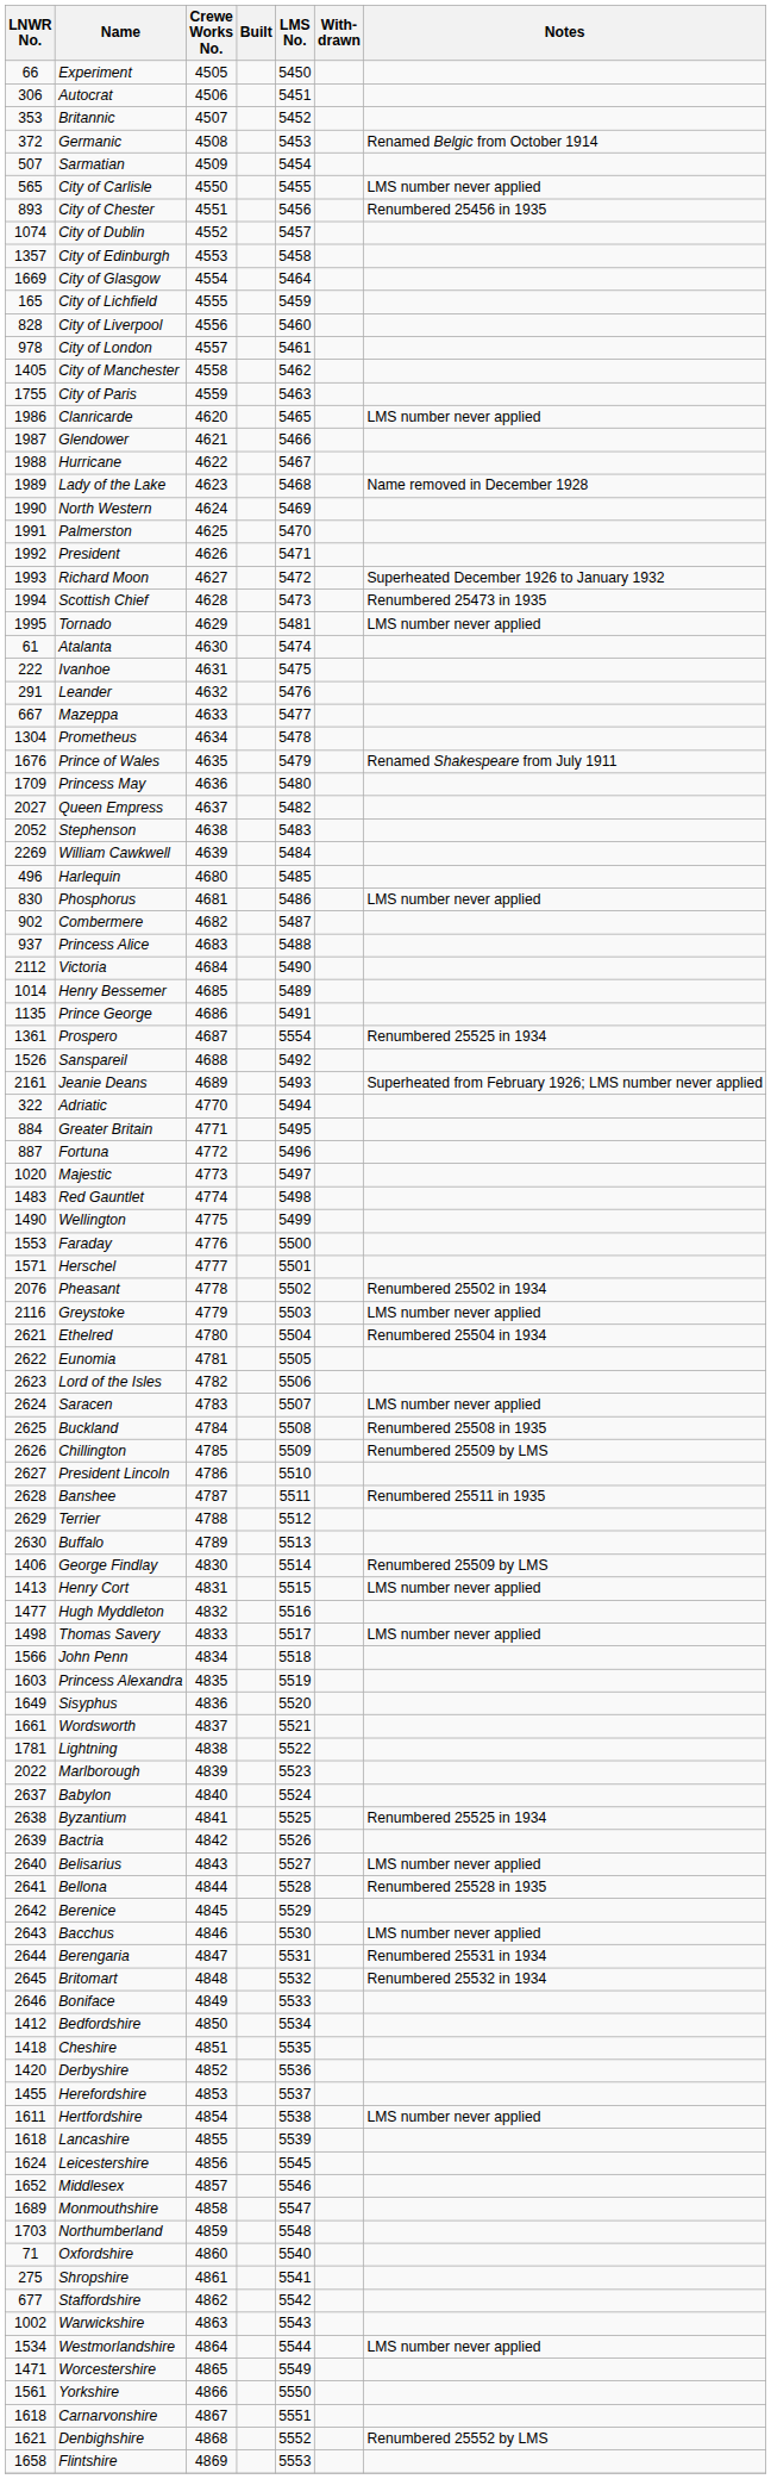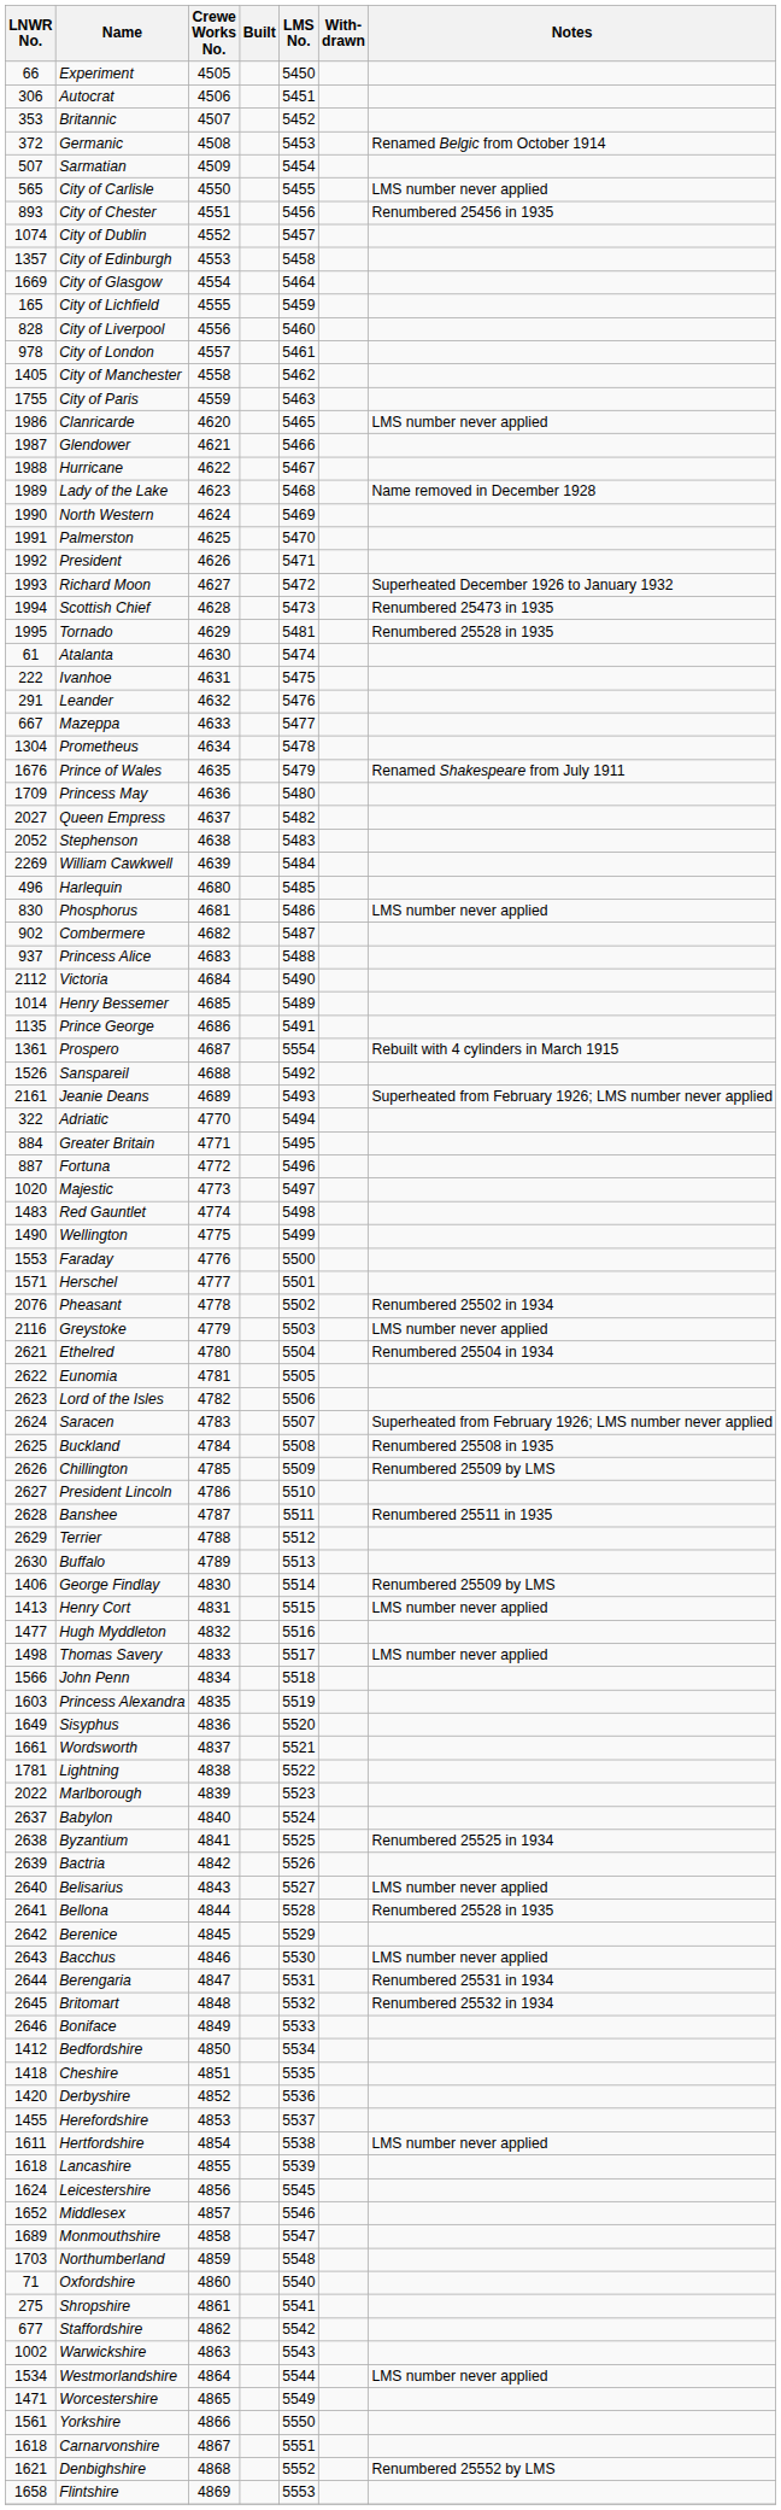 <table class="wikitable sortable collapsible collapsed">
 <tr>
 <th>LNWR<br>No.</th>
 <th>Name</th>
 <th>Crewe<br>Works<br>No.</th>
 <th>Built</th>
 <th>LMS<br>No.</th>
 <th>With-<br>drawn</th>
 <th>Notes</th>
 </tr>
 <tr>
 <td style="text-align:center;">66</td>
 <td><em>Experiment</em></td>
 <td style="text-align:center;">4505</td>
 <td></td>
 <td style="text-align:center;">5450</td>
 <td></td>
 <td></td>
 </tr>
 <tr>
 <td style="text-align:center;">306</td>
 <td><em>Autocrat</em></td>
 <td style="text-align:center;">4506</td>
 <td></td>
 <td style="text-align:center;">5451</td>
 <td></td>
 <td></td>
 </tr>
 <tr>
 <td style="text-align:center;">353</td>
 <td><em>Britannic</em></td>
 <td style="text-align:center;">4507</td>
 <td></td>
 <td style="text-align:center;">5452</td>
 <td></td>
 <td></td>
 </tr>
 <tr>
 <td style="text-align:center;">372</td>
 <td><em>Germanic</em></td>
 <td style="text-align:center;">4508</td>
 <td></td>
 <td style="text-align:center;">5453</td>
 <td></td>
 <td>Renamed <em>Belgic</em> from October 1914</td>
 </tr>
 <tr>
 <td style="text-align:center;">507</td>
 <td><em>Sarmatian</em></td>
 <td style="text-align:center;">4509</td>
 <td></td>
 <td style="text-align:center;">5454</td>
 <td></td>
 <td></td>
 </tr>
 <tr>
 <td style="text-align:center;">565</td>
 <td><em>City of Carlisle</em></td>
 <td style="text-align:center;">4550</td>
 <td></td>
 <td style="text-align:center;">5455</td>
 <td></td>
 <td>LMS number never applied</td>
 </tr>
 <tr>
 <td style="text-align:center;">893</td>
 <td><em>City of Chester</em></td>
 <td style="text-align:center;">4551</td>
 <td></td>
 <td style="text-align:center;">5456</td>
 <td></td>
 <td>Renumbered 25456 in 1935</td>
 </tr>
 <tr>
 <td style="text-align:center;">1074</td>
 <td><em>City of Dublin</em></td>
 <td style="text-align:center;">4552</td>
 <td></td>
 <td style="text-align:center;">5457</td>
 <td></td>
 <td></td>
 </tr>
 <tr>
 <td style="text-align:center;">1357</td>
 <td><em>City of Edinburgh</em></td>
 <td style="text-align:center;">4553</td>
 <td></td>
 <td style="text-align:center;">5458</td>
 <td></td>
 <td></td>
 </tr>
 <tr>
 <td style="text-align:center;">1669</td>
 <td><em>City of Glasgow</em></td>
 <td style="text-align:center;">4554</td>
 <td></td>
 <td style="text-align:center;">5464</td>
 <td></td>
 <td></td>
 </tr>
 <tr>
 <td style="text-align:center;">165</td>
 <td><em>City of Lichfield</em></td>
 <td style="text-align:center;">4555</td>
 <td></td>
 <td style="text-align:center;">5459</td>
 <td></td>
 <td></td>
 </tr>
 <tr>
 <td style="text-align:center;">828</td>
 <td><em>City of Liverpool</em></td>
 <td style="text-align:center;">4556</td>
 <td></td>
 <td style="text-align:center;">5460</td>
 <td></td>
 <td></td>
 </tr>
 <tr>
 <td style="text-align:center;">978</td>
 <td><em>City of London</em></td>
 <td style="text-align:center;">4557</td>
 <td></td>
 <td style="text-align:center;">5461</td>
 <td></td>
 <td></td>
 </tr>
 <tr>
 <td style="text-align:center;">1405</td>
 <td><em>City of Manchester</em></td>
 <td style="text-align:center;">4558</td>
 <td></td>
 <td style="text-align:center;">5462</td>
 <td></td>
 <td></td>
 </tr>
 <tr>
 <td style="text-align:center;">1755</td>
 <td><em>City of Paris</em></td>
 <td style="text-align:center;">4559</td>
 <td></td>
 <td style="text-align:center;">5463</td>
 <td></td>
 <td></td>
 </tr>
 <tr>
 <td style="text-align:center;">1986</td>
 <td><em>Clanricarde</em></td>
 <td style="text-align:center;">4620</td>
 <td></td>
 <td style="text-align:center;">5465</td>
 <td></td>
 <td>LMS number never applied</td>
 </tr>
 <tr>
 <td style="text-align:center;">1987</td>
 <td><em>Glendower</em></td>
 <td style="text-align:center;">4621</td>
 <td></td>
 <td style="text-align:center;">5466</td>
 <td></td>
 <td></td>
 </tr>
 <tr>
 <td style="text-align:center;">1988</td>
 <td><em>Hurricane</em></td>
 <td style="text-align:center;">4622</td>
 <td></td>
 <td style="text-align:center;">5467</td>
 <td></td>
 <td></td>
 </tr>
 <tr>
 <td style="text-align:center;">1989</td>
 <td><em>Lady of the Lake</em></td>
 <td style="text-align:center;">4623</td>
 <td></td>
 <td style="text-align:center;">5468</td>
 <td></td>
 <td>Name removed in December 1928</td>
 </tr>
 <tr>
 <td style="text-align:center;">1990</td>
 <td><em>North Western</em></td>
 <td style="text-align:center;">4624</td>
 <td></td>
 <td style="text-align:center;">5469</td>
 <td></td>
 <td></td>
 </tr>
 <tr>
 <td style="text-align:center;">1991</td>
 <td><em>Palmerston</em></td>
 <td style="text-align:center;">4625</td>
 <td></td>
 <td style="text-align:center;">5470</td>
 <td></td>
 <td></td>
 </tr>
 <tr>
 <td style="text-align:center;">1992</td>
 <td><em>President</em></td>
 <td style="text-align:center;">4626</td>
 <td></td>
 <td style="text-align:center;">5471</td>
 <td></td>
 <td></td>
 </tr>
 <tr>
 <td style="text-align:center;">1993</td>
 <td><em>Richard Moon</em></td>
 <td style="text-align:center;">4627</td>
 <td></td>
 <td style="text-align:center;">5472</td>
 <td></td>
 <td>Superheated December 1926 to January 1932</td>
 </tr>
 <tr>
 <td style="text-align:center;">1994</td>
 <td><em>Scottish Chief</em></td>
 <td style="text-align:center;">4628</td>
 <td></td>
 <td style="text-align:center;">5473</td>
 <td></td>
 <td>Renumbered 25473 in 1935</td>
 </tr>
 <tr>
 <td style="text-align:center;">1995</td>
 <td><em>Tornado</em></td>
 <td style="text-align:center;">4629</td>
 <td></td>
 <td style="text-align:center;">5481</td>
 <td></td>
-<td>LMS number never applied</td>
+<td>Renumbered 25528 in 1935</td>
 </tr>
 <tr>
 <td style="text-align:center;">61</td>
 <td><em>Atalanta</em></td>
 <td style="text-align:center;">4630</td>
 <td></td>
 <td style="text-align:center;">5474</td>
 <td></td>
 <td></td>
 </tr>
 <tr>
 <td style="text-align:center;">222</td>
 <td><em>Ivanhoe</em></td>
 <td style="text-align:center;">4631</td>
 <td></td>
 <td style="text-align:center;">5475</td>
 <td></td>
 <td></td>
 </tr>
 <tr>
 <td style="text-align:center;">291</td>
 <td><em>Leander</em></td>
 <td style="text-align:center;">4632</td>
 <td></td>
 <td style="text-align:center;">5476</td>
 <td></td>
 <td></td>
 </tr>
 <tr>
 <td style="text-align:center;">667</td>
 <td><em>Mazeppa</em></td>
 <td style="text-align:center;">4633</td>
 <td></td>
 <td style="text-align:center;">5477</td>
 <td></td>
 <td></td>
 </tr>
 <tr>
 <td style="text-align:center;">1304</td>
 <td><em>Prometheus</em></td>
 <td style="text-align:center;">4634</td>
 <td></td>
 <td style="text-align:center;">5478</td>
 <td></td>
 <td></td>
 </tr>
 <tr>
 <td style="text-align:center;">1676</td>
 <td><em>Prince of Wales</em></td>
 <td style="text-align:center;">4635</td>
 <td></td>
 <td style="text-align:center;">5479</td>
 <td></td>
 <td>Renamed <em>Shakespeare</em> from July 1911</td>
 </tr>
 <tr>
 <td style="text-align:center;">1709</td>
 <td><em>Princess May</em></td>
 <td style="text-align:center;">4636</td>
 <td></td>
 <td style="text-align:center;">5480</td>
 <td></td>
 <td></td>
 </tr>
 <tr>
 <td style="text-align:center;">2027</td>
 <td><em>Queen Empress</em></td>
 <td style="text-align:center;">4637</td>
 <td></td>
 <td style="text-align:center;">5482</td>
 <td></td>
 <td></td>
 </tr>
 <tr>
 <td style="text-align:center;">2052</td>
 <td><em>Stephenson</em></td>
 <td style="text-align:center;">4638</td>
 <td></td>
 <td style="text-align:center;">5483</td>
 <td></td>
 <td></td>
 </tr>
 <tr>
 <td style="text-align:center;">2269</td>
 <td><em>William Cawkwell</em></td>
 <td style="text-align:center;">4639</td>
 <td></td>
 <td style="text-align:center;">5484</td>
 <td></td>
 <td></td>
 </tr>
 <tr>
 <td style="text-align:center;">496</td>
 <td><em>Harlequin</em></td>
 <td style="text-align:center;">4680</td>
 <td></td>
 <td style="text-align:center;">5485</td>
 <td></td>
 <td></td>
 </tr>
 <tr>
 <td style="text-align:center;">830</td>
 <td><em>Phosphorus</em></td>
 <td style="text-align:center;">4681</td>
 <td></td>
 <td style="text-align:center;">5486</td>
 <td></td>
 <td>LMS number never applied</td>
 </tr>
 <tr>
 <td style="text-align:center;">902</td>
 <td><em>Combermere</em></td>
 <td style="text-align:center;">4682</td>
 <td></td>
 <td style="text-align:center;">5487</td>
 <td></td>
 <td></td>
 </tr>
 <tr>
 <td style="text-align:center;">937</td>
 <td><em>Princess Alice</em></td>
 <td style="text-align:center;">4683</td>
 <td></td>
 <td style="text-align:center;">5488</td>
 <td></td>
 <td></td>
 </tr>
 <tr>
 <td style="text-align:center;">2112</td>
 <td><em>Victoria</em></td>
 <td style="text-align:center;">4684</td>
 <td></td>
 <td style="text-align:center;">5490</td>
 <td></td>
 <td></td>
 </tr>
 <tr>
 <td style="text-align:center;">1014</td>
 <td><em>Henry Bessemer</em></td>
 <td style="text-align:center;">4685</td>
 <td></td>
 <td style="text-align:center;">5489</td>
 <td></td>
 <td></td>
 </tr>
 <tr>
 <td style="text-align:center;">1135</td>
 <td><em>Prince George</em></td>
 <td style="text-align:center;">4686</td>
 <td></td>
 <td style="text-align:center;">5491</td>
 <td></td>
 <td></td>
 </tr>
 <tr>
 <td style="text-align:center;">1361</td>
 <td><em>Prospero</em></td>
 <td style="text-align:center;">4687</td>
 <td></td>
 <td style="text-align:center;">5554</td>
 <td></td>
-<td>Renumbered 25525 in 1934</td>
+<td>Rebuilt with 4 cylinders in March 1915</td>
 </tr>
 <tr>
 <td style="text-align:center;">1526</td>
 <td><em>Sanspareil</em></td>
 <td style="text-align:center;">4688</td>
 <td></td>
 <td style="text-align:center;">5492</td>
 <td></td>
 <td></td>
 </tr>
 <tr>
 <td style="text-align:center;">2161</td>
 <td><em>Jeanie Deans</em></td>
 <td style="text-align:center;">4689</td>
 <td></td>
 <td style="text-align:center;">5493</td>
 <td></td>
 <td>Superheated from February 1926; LMS number never applied</td>
 </tr>
 <tr>
 <td style="text-align:center;">322</td>
 <td><em>Adriatic</em></td>
 <td style="text-align:center;">4770</td>
 <td></td>
 <td style="text-align:center;">5494</td>
 <td></td>
 <td></td>
 </tr>
 <tr>
 <td style="text-align:center;">884</td>
 <td><em>Greater Britain</em></td>
 <td style="text-align:center;">4771</td>
 <td></td>
 <td style="text-align:center;">5495</td>
 <td></td>
 <td></td>
 </tr>
 <tr>
 <td style="text-align:center;">887</td>
 <td><em>Fortuna</em></td>
 <td style="text-align:center;">4772</td>
 <td></td>
 <td style="text-align:center;">5496</td>
 <td></td>
 <td></td>
 </tr>
 <tr>
 <td style="text-align:center;">1020</td>
 <td><em>Majestic</em></td>
 <td style="text-align:center;">4773</td>
 <td></td>
 <td style="text-align:center;">5497</td>
 <td></td>
 <td></td>
 </tr>
 <tr>
 <td style="text-align:center;">1483</td>
 <td><em>Red Gauntlet</em></td>
 <td style="text-align:center;">4774</td>
 <td></td>
 <td style="text-align:center;">5498</td>
 <td></td>
 <td></td>
 </tr>
 <tr>
 <td style="text-align:center;">1490</td>
 <td><em>Wellington</em></td>
 <td style="text-align:center;">4775</td>
 <td></td>
 <td style="text-align:center;">5499</td>
 <td></td>
 <td></td>
 </tr>
 <tr>
 <td style="text-align:center;">1553</td>
 <td><em>Faraday</em></td>
 <td style="text-align:center;">4776</td>
 <td></td>
 <td style="text-align:center;">5500</td>
 <td></td>
 <td></td>
 </tr>
 <tr>
 <td style="text-align:center;">1571</td>
 <td><em>Herschel</em></td>
 <td style="text-align:center;">4777</td>
 <td></td>
 <td style="text-align:center;">5501</td>
 <td></td>
 <td></td>
 </tr>
 <tr>
 <td style="text-align:center;">2076</td>
 <td><em>Pheasant</em></td>
 <td style="text-align:center;">4778</td>
 <td></td>
 <td style="text-align:center;">5502</td>
 <td></td>
 <td>Renumbered 25502 in 1934</td>
 </tr>
 <tr>
 <td style="text-align:center;">2116</td>
 <td><em>Greystoke</em></td>
 <td style="text-align:center;">4779</td>
 <td></td>
 <td style="text-align:center;">5503</td>
 <td></td>
 <td>LMS number never applied</td>
 </tr>
 <tr>
 <td style="text-align:center;">2621</td>
 <td><em>Ethelred</em></td>
 <td style="text-align:center;">4780</td>
 <td></td>
 <td style="text-align:center;">5504</td>
 <td></td>
 <td>Renumbered 25504 in 1934</td>
 </tr>
 <tr>
 <td style="text-align:center;">2622</td>
 <td><em>Eunomia</em></td>
 <td style="text-align:center;">4781</td>
 <td></td>
 <td style="text-align:center;">5505</td>
 <td></td>
 <td></td>
 </tr>
 <tr>
 <td style="text-align:center;">2623</td>
 <td><em>Lord of the Isles</em></td>
 <td style="text-align:center;">4782</td>
 <td></td>
 <td style="text-align:center;">5506</td>
 <td></td>
 <td></td>
 </tr>
 <tr>
 <td style="text-align:center;">2624</td>
 <td><em>Saracen</em></td>
 <td style="text-align:center;">4783</td>
 <td></td>
 <td style="text-align:center;">5507</td>
 <td></td>
-<td>LMS number never applied</td>
+<td>Superheated from February 1926; LMS number never applied</td>
 </tr>
 <tr>
 <td style="text-align:center;">2625</td>
 <td><em>Buckland</em></td>
 <td style="text-align:center;">4784</td>
 <td></td>
 <td style="text-align:center;">5508</td>
 <td></td>
 <td>Renumbered 25508 in 1935</td>
 </tr>
 <tr>
 <td style="text-align:center;">2626</td>
 <td><em>Chillington</em></td>
 <td style="text-align:center;">4785</td>
 <td></td>
 <td style="text-align:center;">5509</td>
 <td></td>
 <td>Renumbered 25509 by LMS</td>
 </tr>
 <tr>
 <td style="text-align:center;">2627</td>
 <td><em>President Lincoln</em></td>
 <td style="text-align:center;">4786</td>
 <td></td>
 <td style="text-align:center;">5510</td>
 <td></td>
 <td></td>
 </tr>
 <tr>
 <td style="text-align:center;">2628</td>
 <td><em>Banshee</em></td>
 <td style="text-align:center;">4787</td>
 <td></td>
 <td style="text-align:center;">5511</td>
 <td></td>
 <td>Renumbered 25511 in 1935</td>
 </tr>
 <tr>
 <td style="text-align:center;">2629</td>
 <td><em>Terrier</em></td>
 <td style="text-align:center;">4788</td>
 <td></td>
 <td style="text-align:center;">5512</td>
 <td></td>
 <td></td>
 </tr>
 <tr>
 <td style="text-align:center;">2630</td>
 <td><em>Buffalo</em></td>
 <td style="text-align:center;">4789</td>
 <td></td>
 <td style="text-align:center;">5513</td>
 <td></td>
 <td></td>
 </tr>
 <tr>
 <td style="text-align:center;">1406</td>
 <td><em>George Findlay</em></td>
 <td style="text-align:center;">4830</td>
 <td></td>
 <td style="text-align:center;">5514</td>
 <td></td>
 <td>Renumbered 25509 by LMS</td>
 </tr>
 <tr>
 <td style="text-align:center;">1413</td>
 <td><em>Henry Cort</em></td>
 <td style="text-align:center;">4831</td>
 <td></td>
 <td style="text-align:center;">5515</td>
 <td></td>
 <td>LMS number never applied</td>
 </tr>
 <tr>
 <td style="text-align:center;">1477</td>
 <td><em>Hugh Myddleton</em></td>
 <td style="text-align:center;">4832</td>
 <td></td>
 <td style="text-align:center;">5516</td>
 <td></td>
 <td></td>
 </tr>
 <tr>
 <td style="text-align:center;">1498</td>
 <td><em>Thomas Savery</em></td>
 <td style="text-align:center;">4833</td>
 <td></td>
 <td style="text-align:center;">5517</td>
 <td></td>
 <td>LMS number never applied</td>
 </tr>
 <tr>
 <td style="text-align:center;">1566</td>
 <td><em>John Penn</em></td>
 <td style="text-align:center;">4834</td>
 <td></td>
 <td style="text-align:center;">5518</td>
 <td></td>
 <td></td>
 </tr>
 <tr>
 <td style="text-align:center;">1603</td>
 <td><em>Princess Alexandra</em></td>
 <td style="text-align:center;">4835</td>
 <td></td>
 <td style="text-align:center;">5519</td>
 <td></td>
 <td></td>
 </tr>
 <tr>
 <td style="text-align:center;">1649</td>
 <td><em>Sisyphus</em></td>
 <td style="text-align:center;">4836</td>
 <td></td>
 <td style="text-align:center;">5520</td>
 <td></td>
 <td></td>
 </tr>
 <tr>
 <td style="text-align:center;">1661</td>
 <td><em>Wordsworth</em></td>
 <td style="text-align:center;">4837</td>
 <td></td>
 <td style="text-align:center;">5521</td>
 <td></td>
 <td></td>
 </tr>
 <tr>
 <td style="text-align:center;">1781</td>
 <td><em>Lightning</em></td>
 <td style="text-align:center;">4838</td>
 <td></td>
 <td style="text-align:center;">5522</td>
 <td></td>
 <td></td>
 </tr>
 <tr>
 <td style="text-align:center;">2022</td>
 <td><em>Marlborough</em></td>
 <td style="text-align:center;">4839</td>
 <td></td>
 <td style="text-align:center;">5523</td>
 <td></td>
 <td></td>
 </tr>
 <tr>
 <td style="text-align:center;">2637</td>
 <td><em>Babylon</em></td>
 <td style="text-align:center;">4840</td>
 <td></td>
 <td style="text-align:center;">5524</td>
 <td></td>
 <td></td>
 </tr>
 <tr>
 <td style="text-align:center;">2638</td>
 <td><em>Byzantium</em></td>
 <td style="text-align:center;">4841</td>
 <td></td>
 <td style="text-align:center;">5525</td>
 <td></td>
 <td>Renumbered 25525 in 1934</td>
 </tr>
 <tr>
 <td style="text-align:center;">2639</td>
 <td><em>Bactria</em></td>
 <td style="text-align:center;">4842</td>
 <td></td>
 <td style="text-align:center;">5526</td>
 <td></td>
 <td></td>
 </tr>
 <tr>
 <td style="text-align:center;">2640</td>
 <td><em>Belisarius</em></td>
 <td style="text-align:center;">4843</td>
 <td></td>
 <td style="text-align:center;">5527</td>
 <td></td>
 <td>LMS number never applied</td>
 </tr>
 <tr>
 <td style="text-align:center;">2641</td>
 <td><em>Bellona</em></td>
 <td style="text-align:center;">4844</td>
 <td></td>
 <td style="text-align:center;">5528</td>
 <td></td>
 <td>Renumbered 25528 in 1935</td>
 </tr>
 <tr>
 <td style="text-align:center;">2642</td>
 <td><em>Berenice</em></td>
 <td style="text-align:center;">4845</td>
 <td></td>
 <td style="text-align:center;">5529</td>
 <td></td>
 <td></td>
 </tr>
 <tr>
 <td style="text-align:center;">2643</td>
 <td><em>Bacchus</em></td>
 <td style="text-align:center;">4846</td>
 <td></td>
 <td style="text-align:center;">5530</td>
 <td></td>
 <td>LMS number never applied</td>
 </tr>
 <tr>
 <td style="text-align:center;">2644</td>
 <td><em>Berengaria</em></td>
 <td style="text-align:center;">4847</td>
 <td></td>
 <td style="text-align:center;">5531</td>
 <td></td>
 <td>Renumbered 25531 in 1934</td>
 </tr>
 <tr>
 <td style="text-align:center;">2645</td>
 <td><em>Britomart</em></td>
 <td style="text-align:center;">4848</td>
 <td></td>
 <td style="text-align:center;">5532</td>
 <td></td>
 <td>Renumbered 25532 in 1934</td>
 </tr>
 <tr>
 <td style="text-align:center;">2646</td>
 <td><em>Boniface</em></td>
 <td style="text-align:center;">4849</td>
 <td></td>
 <td style="text-align:center;">5533</td>
 <td></td>
 <td></td>
 </tr>
 <tr>
 <td style="text-align:center;">1412</td>
 <td><em>Bedfordshire</em></td>
 <td style="text-align:center;">4850</td>
 <td></td>
 <td style="text-align:center;">5534</td>
 <td></td>
 <td></td>
 </tr>
 <tr>
 <td style="text-align:center;">1418</td>
 <td><em>Cheshire</em></td>
 <td style="text-align:center;">4851</td>
 <td></td>
 <td style="text-align:center;">5535</td>
 <td></td>
 <td></td>
 </tr>
 <tr>
 <td style="text-align:center;">1420</td>
 <td><em>Derbyshire</em></td>
 <td style="text-align:center;">4852</td>
 <td></td>
 <td style="text-align:center;">5536</td>
 <td></td>
 <td></td>
 </tr>
 <tr>
 <td style="text-align:center;">1455</td>
 <td><em>Herefordshire</em></td>
 <td style="text-align:center;">4853</td>
 <td></td>
 <td style="text-align:center;">5537</td>
 <td></td>
 <td></td>
 </tr>
 <tr>
 <td style="text-align:center;">1611</td>
 <td><em>Hertfordshire</em></td>
 <td style="text-align:center;">4854</td>
 <td></td>
 <td style="text-align:center;">5538</td>
 <td></td>
 <td>LMS number never applied</td>
 </tr>
 <tr>
 <td style="text-align:center;">1618</td>
 <td><em>Lancashire</em></td>
 <td style="text-align:center;">4855</td>
 <td></td>
 <td style="text-align:center;">5539</td>
 <td></td>
 <td></td>
 </tr>
 <tr>
 <td style="text-align:center;">1624</td>
 <td><em>Leicestershire</em></td>
 <td style="text-align:center;">4856</td>
 <td></td>
 <td style="text-align:center;">5545</td>
 <td></td>
 <td></td>
 </tr>
 <tr>
 <td style="text-align:center;">1652</td>
 <td><em>Middlesex</em></td>
 <td style="text-align:center;">4857</td>
 <td></td>
 <td style="text-align:center;">5546</td>
 <td></td>
 <td></td>
 </tr>
 <tr>
 <td style="text-align:center;">1689</td>
 <td><em>Monmouthshire</em></td>
 <td style="text-align:center;">4858</td>
 <td></td>
 <td style="text-align:center;">5547</td>
 <td></td>
 <td></td>
 </tr>
 <tr>
 <td style="text-align:center;">1703</td>
 <td><em>Northumberland</em></td>
 <td style="text-align:center;">4859</td>
 <td></td>
 <td style="text-align:center;">5548</td>
 <td></td>
 <td></td>
 </tr>
 <tr>
 <td style="text-align:center;">71</td>
 <td><em>Oxfordshire</em></td>
 <td style="text-align:center;">4860</td>
 <td></td>
 <td style="text-align:center;">5540</td>
 <td></td>
 <td></td>
 </tr>
 <tr>
 <td style="text-align:center;">275</td>
 <td><em>Shropshire</em></td>
 <td style="text-align:center;">4861</td>
 <td></td>
 <td style="text-align:center;">5541</td>
 <td></td>
 <td></td>
 </tr>
 <tr>
 <td style="text-align:center;">677</td>
 <td><em>Staffordshire</em></td>
 <td style="text-align:center;">4862</td>
 <td></td>
 <td style="text-align:center;">5542</td>
 <td></td>
 <td></td>
 </tr>
 <tr>
 <td style="text-align:center;">1002</td>
 <td><em>Warwickshire</em></td>
 <td style="text-align:center;">4863</td>
 <td></td>
 <td style="text-align:center;">5543</td>
 <td></td>
 <td></td>
 </tr>
 <tr>
 <td style="text-align:center;">1534</td>
 <td><em>Westmorlandshire</em></td>
 <td style="text-align:center;">4864</td>
 <td></td>
 <td style="text-align:center;">5544</td>
 <td></td>
 <td>LMS number never applied</td>
 </tr>
 <tr>
 <td style="text-align:center;">1471</td>
 <td><em>Worcestershire</em></td>
 <td style="text-align:center;">4865</td>
 <td></td>
 <td style="text-align:center;">5549</td>
 <td></td>
 <td></td>
 </tr>
 <tr>
 <td style="text-align:center;">1561</td>
 <td><em>Yorkshire</em></td>
 <td style="text-align:center;">4866</td>
 <td></td>
 <td style="text-align:center;">5550</td>
 <td></td>
 <td></td>
 </tr>
 <tr>
 <td style="text-align:center;">1618</td>
 <td><em>Carnarvonshire</em></td>
 <td style="text-align:center;">4867</td>
 <td></td>
 <td style="text-align:center;">5551</td>
 <td></td>
 <td></td>
 </tr>
 <tr>
 <td style="text-align:center;">1621</td>
 <td><em>Denbighshire</em></td>
 <td style="text-align:center;">4868</td>
 <td></td>
 <td style="text-align:center;">5552</td>
 <td></td>
 <td>Renumbered 25552 by LMS</td>
 </tr>
 <tr>
 <td style="text-align:center;">1658</td>
 <td><em>Flintshire</em></td>
 <td style="text-align:center;">4869</td>
 <td></td>
 <td style="text-align:center;">5553</td>
 <td></td>
 <td></td>
 </tr>
 <tr>
 </tr>
 </table>
